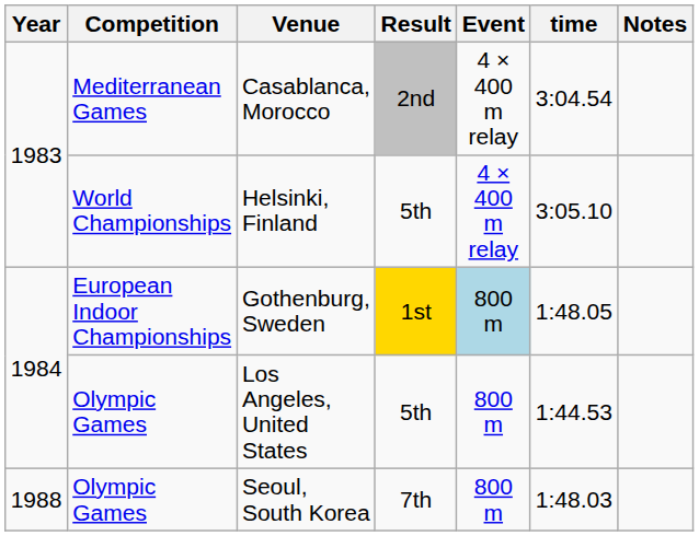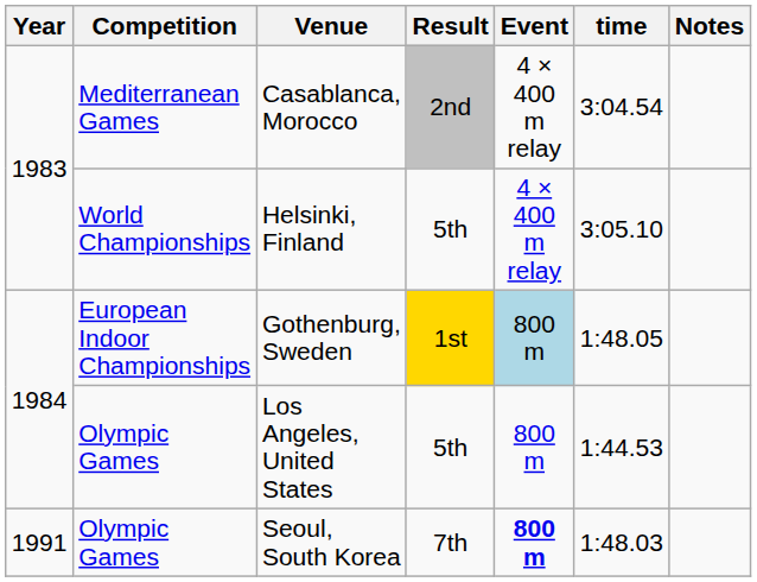 <table class="wikitable" width=60% style="font-size:90%; text-align:center;">
 <tr>
 <th>Year</th>
 <th>Competition</th>
 <th>Venue</th>
 <th>Result</th>
 <th>Event</th>
 <th>time</th>
 <th>Notes</th>
 </tr>
 <tr>
 <td rowspan=2>1983</td>
 <td align=left><a href='#'>Mediterranean Games</a></td>
 <td align=left>Casablanca, Morocco</td>
 <td bgcolor=silver>2nd</td>
 <td>4 × 400 m relay</td>
 <td>3:04.54</td>
 <td></td>
 </tr>
 <tr>
 <td align=left><a href='#'>World Championships</a></td>
 <td align=left>Helsinki, Finland</td>
 <td>5th</td>
 <td><a href='#'>4 × 400 m relay</a></td>
 <td>3:05.10</td>
 <td></td>
 </tr>
 <tr>
 <td rowspan=2>1984</td>
 <td align=left><a href='#'>European Indoor Championships</a></td>
 <td align=left>Gothenburg, Sweden</td>
 <td bgcolor="gold" align="center">1st</td>
 <td style="background: lightblue;">800 m</td>
 <td>1:48.05</td>
 <td></td>
 </tr>
 <tr>
 <td align=left><a href='#'>Olympic Games</a></td>
 <td align=left>Los Angeles, United States</td>
 <td align="center">5th</td>
 <td><a href='#'>800 m</a></td>
 <td>1:44.53</td>
 <td></td>
 </tr>
 <tr>
-<td>1988</td>
+<td>1991</td>
 <td align=left><a href='#'>Olympic Games</a></td>
 <td align=left>Seoul, South Korea</td>
 <td align="center">7th</td>
-<td><a href='#'>800 m</a></td>
+<td><strong><a href='#'>800 m</a></strong></td>
 <td>1:48.03</td>
 <td></td>
 </tr>
 </table>
